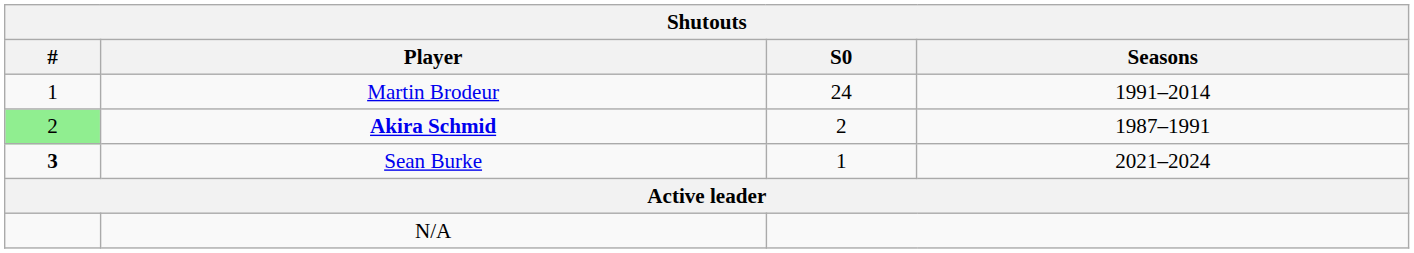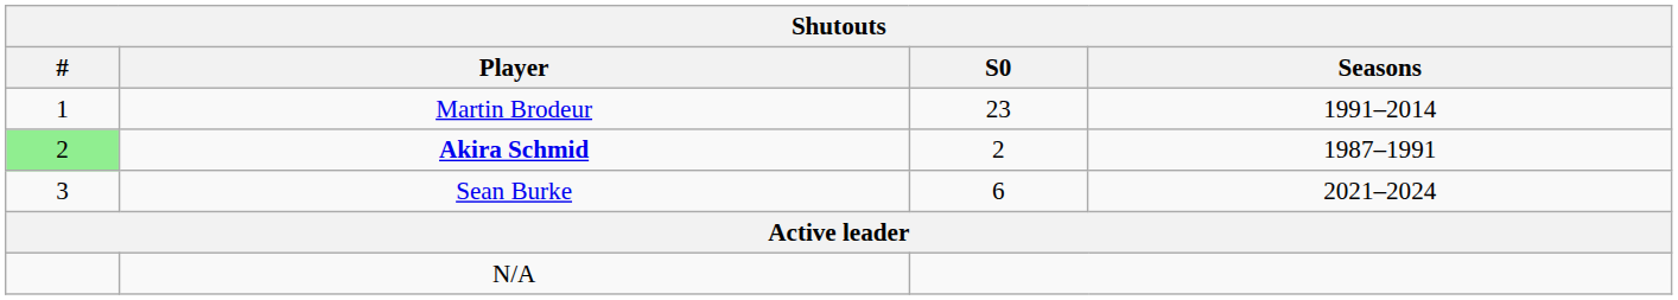 <table class="wikitable" style="text-align: center; font-size: 95%" width="80%">
 <tr>
 <th colspan="4">Shutouts</th>
 </tr>
 <tr>
 <th>#</th>
 <th>Player</th>
 <th>S0</th>
 <th>Seasons</th>
 </tr>
 <tr>
 <td>1</td>
 <td><a href='#'>Martin Brodeur</a></td>
-<td>24</td>
+<td>23</td>
 <td>1991–2014</td>
 </tr>
 <tr>
 <td style="background: lightgreen;">2</td>
 <td><strong><a href='#'>Akira Schmid</a></strong></td>
 <td>2</td>
 <td>1987–1991</td>
 </tr>
 <tr>
-<td><strong>3</strong></td>
+<td>3</td>
 <td><a href='#'>Sean Burke</a></td>
-<td>1</td>
+<td>6</td>
 <td>2021–2024</td>
 </tr>
 <tr>
 <th colspan="4">Active leader</th>
 </tr>
 <tr>
 <td></td>
 <td>N/A</td>
 </tr>
 </table>
